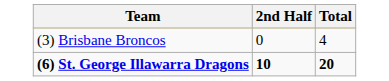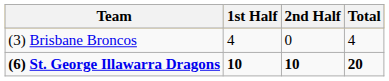 <table class="wikitable" style="margin:1em auto;">
 <tr bgcolor="#FFCC33">
 <th>Team</th>
+<th>1st Half</th>
 <th>2nd Half</th>
 <th>Total</th>
 </tr>
 <tr>
 <td>(3) <a href='#'>Brisbane Broncos</a></td>
+<td>4</td>
 <td>0</td>
 <td>4</td>
 </tr>
 <tr>
 <td><strong>(6) <a href='#'>St. George Illawarra Dragons</a></strong></td>
 <td><strong>10</strong></td>
+<td><strong>10</strong></td>
 <td><strong>20</strong></td>
 </tr>
 </table>
